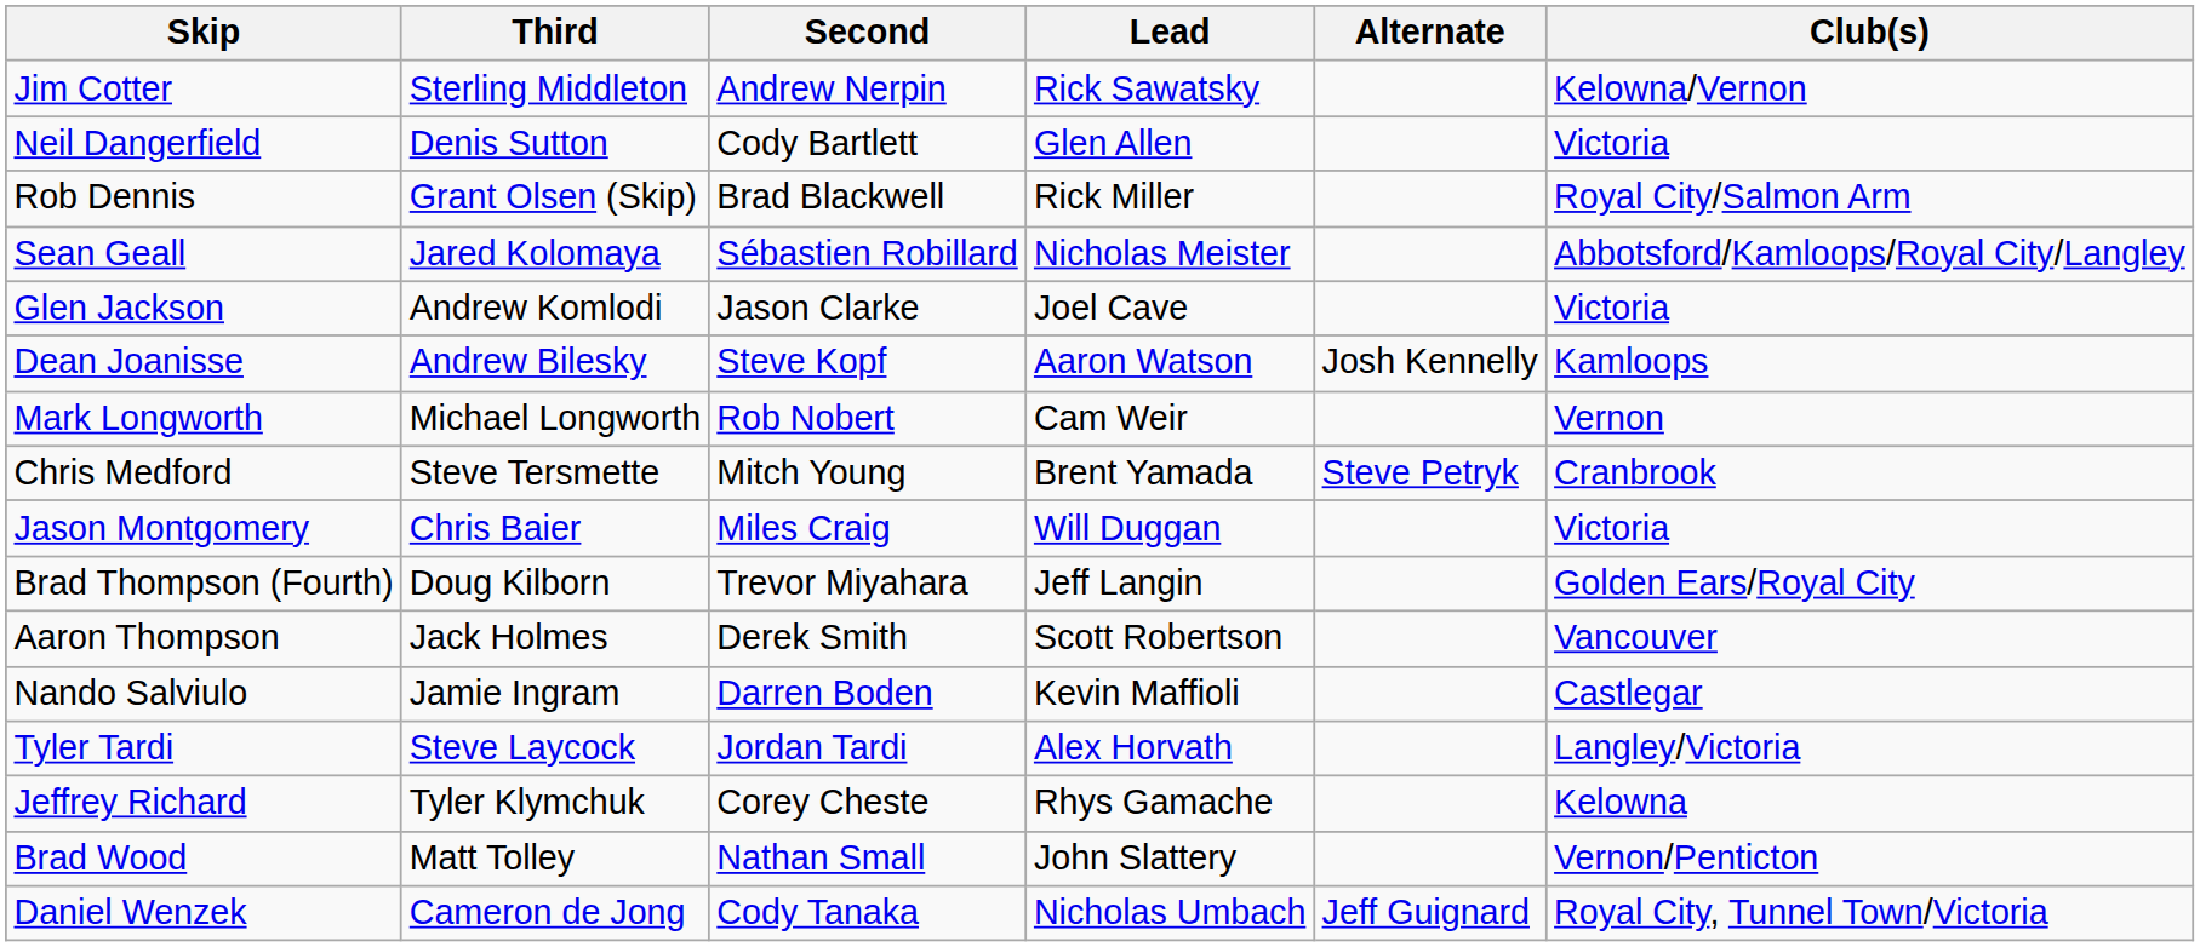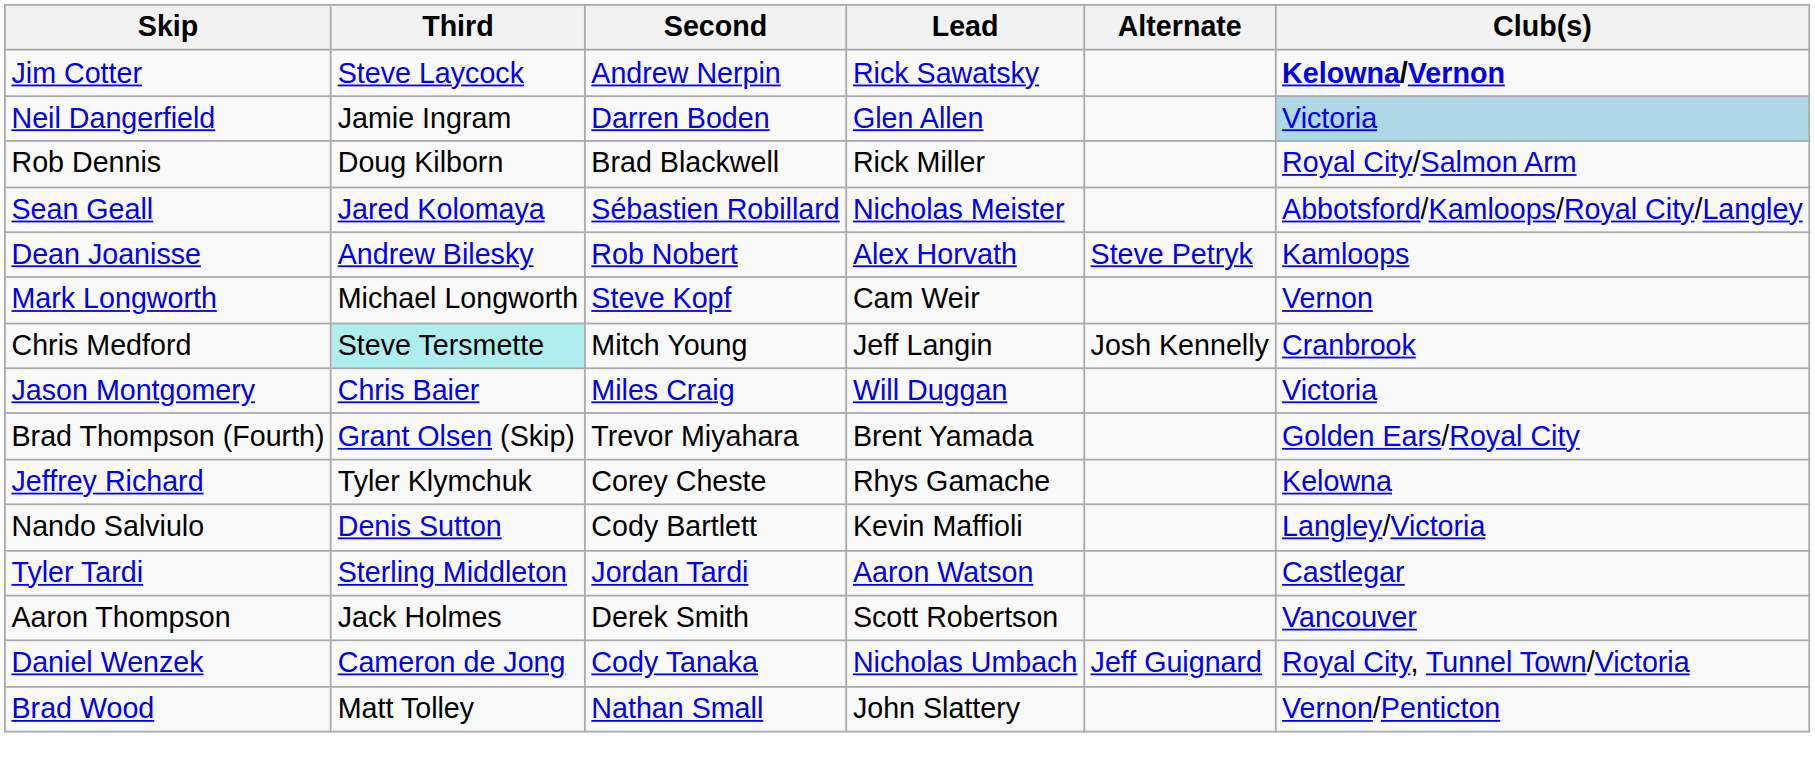 <table class="wikitable">
 <tr>
 <th>Skip</th>
 <th>Third</th>
 <th>Second</th>
 <th>Lead</th>
 <th>Alternate</th>
 <th>Club(s)</th>
 </tr>
 <tr>
 <td><a href='#'>Jim Cotter</a></td>
-<td><a href='#'>Sterling Middleton</a></td>
+<td><a href='#'>Steve Laycock</a></td>
 <td><a href='#'>Andrew Nerpin</a></td>
 <td><a href='#'>Rick Sawatsky</a></td>
 <td></td>
-<td><a href='#'>Kelowna</a>/<a href='#'>Vernon</a></td>
+<td><strong><a href='#'>Kelowna</a>/<a href='#'>Vernon</a></strong></td>
 </tr>
 <tr>
 <td><a href='#'>Neil Dangerfield</a></td>
-<td><a href='#'>Denis Sutton</a></td>
-<td>Cody Bartlett</td>
+<td>Jamie Ingram</td>
+<td><a href='#'>Darren Boden</a></td>
 <td><a href='#'>Glen Allen</a></td>
 <td></td>
-<td><a href='#'>Victoria</a></td>
+<td style="background: lightblue;"><a href='#'>Victoria</a></td>
 </tr>
 <tr>
 <td>Rob Dennis</td>
-<td><a href='#'>Grant Olsen</a> (Skip)</td>
+<td>Doug Kilborn</td>
 <td>Brad Blackwell</td>
 <td>Rick Miller</td>
 <td></td>
 <td><a href='#'>Royal City</a>/<a href='#'>Salmon Arm</a></td>
 </tr>
 <tr>
 <td><a href='#'>Sean Geall</a></td>
 <td><a href='#'>Jared Kolomaya</a></td>
 <td><a href='#'>Sébastien Robillard</a></td>
 <td><a href='#'>Nicholas Meister</a></td>
 <td></td>
 <td><a href='#'>Abbotsford</a>/<a href='#'>Kamloops</a>/<a href='#'>Royal City</a>/<a href='#'>Langley</a></td>
 </tr>
 <tr>
-<td><a href='#'>Glen Jackson</a></td>
-<td>Andrew Komlodi</td>
-<td>Jason Clarke</td>
-<td>Joel Cave</td>
-<td></td>
-<td><a href='#'>Victoria</a></td>
-</tr>
-<tr>
 <td><a href='#'>Dean Joanisse</a></td>
 <td><a href='#'>Andrew Bilesky</a></td>
-<td><a href='#'>Steve Kopf</a></td>
-<td><a href='#'>Aaron Watson</a></td>
-<td>Josh Kennelly</td>
+<td><a href='#'>Rob Nobert</a></td>
+<td><a href='#'>Alex Horvath</a></td>
+<td><a href='#'>Steve Petryk</a></td>
 <td><a href='#'>Kamloops</a></td>
 </tr>
 <tr>
 <td><a href='#'>Mark Longworth</a></td>
 <td>Michael Longworth</td>
-<td><a href='#'>Rob Nobert</a></td>
+<td><a href='#'>Steve Kopf</a></td>
 <td>Cam Weir</td>
 <td></td>
 <td><a href='#'>Vernon</a></td>
 </tr>
 <tr>
 <td>Chris Medford</td>
-<td>Steve Tersmette</td>
+<td style="background: paleturquoise;">Steve Tersmette</td>
 <td>Mitch Young</td>
-<td>Brent Yamada</td>
-<td><a href='#'>Steve Petryk</a></td>
+<td>Jeff Langin</td>
+<td>Josh Kennelly</td>
 <td><a href='#'>Cranbrook</a></td>
 </tr>
 <tr>
 <td><a href='#'>Jason Montgomery</a></td>
 <td><a href='#'>Chris Baier</a></td>
 <td><a href='#'>Miles Craig</a></td>
 <td><a href='#'>Will Duggan</a></td>
 <td></td>
 <td><a href='#'>Victoria</a></td>
 </tr>
 <tr>
 <td>Brad Thompson (Fourth)</td>
-<td>Doug Kilborn</td>
+<td><a href='#'>Grant Olsen</a> (Skip)</td>
 <td>Trevor Miyahara</td>
-<td>Jeff Langin</td>
+<td>Brent Yamada</td>
 <td></td>
 <td><a href='#'>Golden Ears</a>/<a href='#'>Royal City</a></td>
+</tr>
+<tr>
+<td><a href='#'>Jeffrey Richard</a></td>
+<td>Tyler Klymchuk</td>
+<td>Corey Cheste</td>
+<td>Rhys Gamache</td>
+<td></td>
+<td><a href='#'>Kelowna</a></td>
+</tr>
+<tr>
+<td>Nando Salviulo</td>
+<td><a href='#'>Denis Sutton</a></td>
+<td>Cody Bartlett</td>
+<td>Kevin Maffioli</td>
+<td></td>
+<td><a href='#'>Langley</a>/<a href='#'>Victoria</a></td>
+</tr>
+<tr>
+<td><a href='#'>Tyler Tardi</a></td>
+<td><a href='#'>Sterling Middleton</a></td>
+<td><a href='#'>Jordan Tardi</a></td>
+<td><a href='#'>Aaron Watson</a></td>
+<td></td>
+<td><a href='#'>Castlegar</a></td>
 </tr>
 <tr>
 <td>Aaron Thompson</td>
 <td>Jack Holmes</td>
 <td>Derek Smith</td>
 <td>Scott Robertson</td>
 <td></td>
 <td><a href='#'>Vancouver</a></td>
 </tr>
 <tr>
-<td>Nando Salviulo</td>
-<td>Jamie Ingram</td>
-<td><a href='#'>Darren Boden</a></td>
-<td>Kevin Maffioli</td>
-<td></td>
-<td><a href='#'>Castlegar</a></td>
-</tr>
-<tr>
-<td><a href='#'>Tyler Tardi</a></td>
-<td><a href='#'>Steve Laycock</a></td>
-<td><a href='#'>Jordan Tardi</a></td>
-<td><a href='#'>Alex Horvath</a></td>
-<td></td>
-<td><a href='#'>Langley</a>/<a href='#'>Victoria</a></td>
-</tr>
-<tr>
-<td><a href='#'>Jeffrey Richard</a></td>
-<td>Tyler Klymchuk</td>
-<td>Corey Cheste</td>
-<td>Rhys Gamache</td>
-<td></td>
-<td><a href='#'>Kelowna</a></td>
+<td><a href='#'>Daniel Wenzek</a></td>
+<td><a href='#'>Cameron de Jong</a></td>
+<td><a href='#'>Cody Tanaka</a></td>
+<td><a href='#'>Nicholas Umbach</a></td>
+<td><a href='#'>Jeff Guignard</a></td>
+<td><a href='#'>Royal City</a>, <a href='#'>Tunnel Town</a>/<a href='#'>Victoria</a></td>
 </tr>
 <tr>
 <td><a href='#'>Brad Wood</a></td>
 <td>Matt Tolley</td>
 <td><a href='#'>Nathan Small</a></td>
 <td>John Slattery</td>
 <td></td>
 <td><a href='#'>Vernon</a>/<a href='#'>Penticton</a></td>
 </tr>
-<tr>
-<td><a href='#'>Daniel Wenzek</a></td>
-<td><a href='#'>Cameron de Jong</a></td>
-<td><a href='#'>Cody Tanaka</a></td>
-<td><a href='#'>Nicholas Umbach</a></td>
-<td><a href='#'>Jeff Guignard</a></td>
-<td><a href='#'>Royal City</a>, <a href='#'>Tunnel Town</a>/<a href='#'>Victoria</a></td>
-</tr>
 </table>
